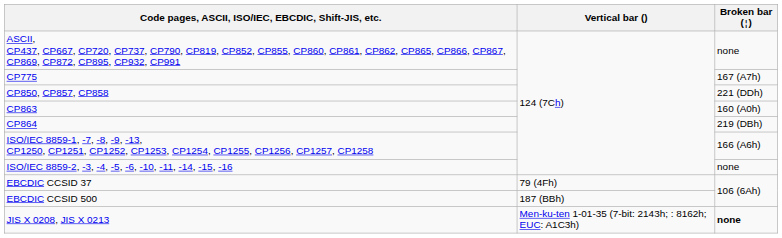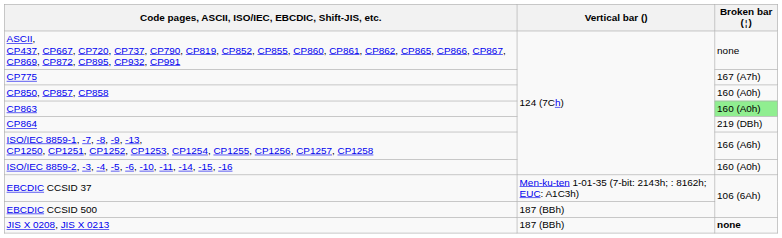 <table class="wikitable collapsible mw-collapsed">
 <tr>
 <th>Code pages, ASCII, ISO/IEC, EBCDIC, Shift-JIS, etc.</th>
 <th>Vertical bar (<code></code>)</th>
 <th>Broken bar (<code>¦</code>)</th>
 </tr>
 <tr>
 <td><a href='#'>ASCII</a>,<br><a href='#'>CP437</a>, <a href='#'>CP667</a>, <a href='#'>CP720</a>, <a href='#'>CP737</a>, <a href='#'>CP790</a>, <a href='#'>CP819</a>, <a href='#'>CP852</a>, <a href='#'>CP855</a>, <a href='#'>CP860</a>, <a href='#'>CP861</a>, <a href='#'>CP862</a>, <a href='#'>CP865</a>, <a href='#'>CP866</a>, <a href='#'>CP867</a>, <a href='#'>CP869</a>, <a href='#'>CP872</a>, <a href='#'>CP895</a>, <a href='#'>CP932</a>, <a href='#'>CP991</a></td>
 <td rowspan=7>124 (7C<a href='#'>h</a>)</td>
 <td>none</td>
 </tr>
 <tr>
 <td><a href='#'>CP775</a></td>
 <td>167 (A7h)</td>
 </tr>
 <tr>
 <td><a href='#'>CP850</a>, <a href='#'>CP857</a>, <a href='#'>CP858</a></td>
-<td>221 (DDh)</td>
+<td>160 (A0h)</td>
 </tr>
 <tr>
 <td><a href='#'>CP863</a></td>
-<td>160 (A0h)</td>
+<td style="background: lightgreen;">160 (A0h)</td>
 </tr>
 <tr>
 <td><a href='#'>CP864</a></td>
 <td>219 (DBh)</td>
 </tr>
 <tr>
 <td><a href='#'>ISO/IEC 8859-1</a>, <a href='#'>-7</a>, <a href='#'>-8</a>, <a href='#'>-9</a>, <a href='#'>-13</a>,<br><a href='#'>CP1250</a>, <a href='#'>CP1251</a>, <a href='#'>CP1252</a>, <a href='#'>CP1253</a>, <a href='#'>CP1254</a>, <a href='#'>CP1255</a>, <a href='#'>CP1256</a>, <a href='#'>CP1257</a>, <a href='#'>CP1258</a></td>
 <td>166 (A6h)</td>
 </tr>
 <tr>
 <td><a href='#'>ISO/IEC 8859-2</a>, <a href='#'>-3</a>, <a href='#'>-4</a>, <a href='#'>-5</a>, <a href='#'>-6</a>, <a href='#'>-10</a>, <a href='#'>-11</a>, <a href='#'>-14</a>, <a href='#'>-15</a>, <a href='#'>-16</a></td>
-<td>none</td>
+<td>160 (A0h)</td>
 </tr>
 <tr>
 <td><a href='#'>EBCDIC</a> CCSID 37</td>
-<td>79 (4Fh)</td>
+<td><a href='#'>Men-ku-ten</a> 1-01-35 (7-bit: 2143h; : 8162h; <a href='#'>EUC</a>: A1C3h)</td>
 <td rowspan=2>106 (6Ah)</td>
 </tr>
 <tr>
 <td><a href='#'>EBCDIC</a> CCSID 500</td>
 <td>187 (BBh)</td>
 </tr>
 <tr>
 <td><a href='#'>JIS X 0208</a>, <a href='#'>JIS X 0213</a></td>
-<td><a href='#'>Men-ku-ten</a> 1-01-35 (7-bit: 2143h; : 8162h; <a href='#'>EUC</a>: A1C3h)</td>
+<td>187 (BBh)</td>
 <td><strong>none</strong></td>
 </tr>
 </table>
